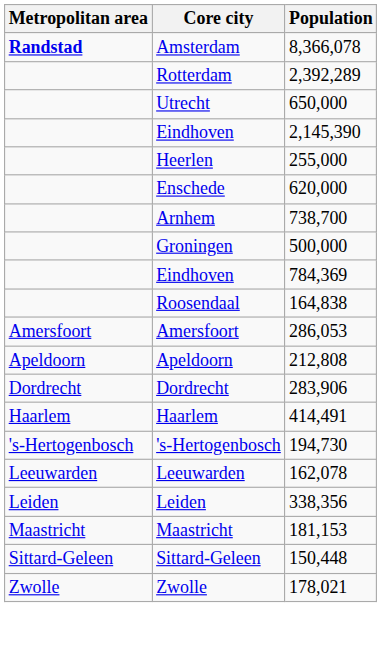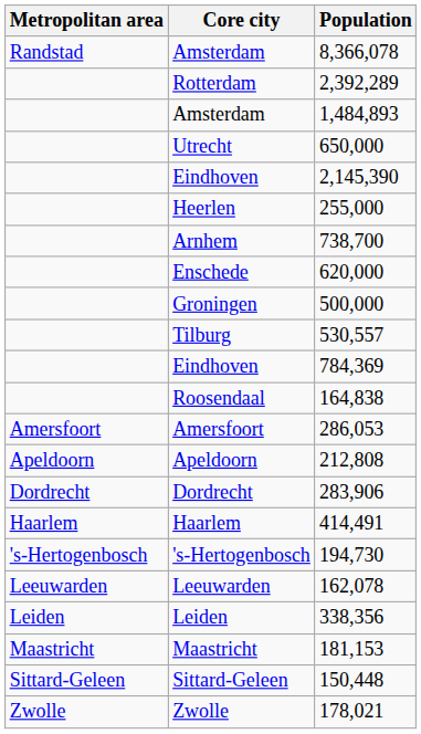 <table class="wikitable sortable">
 <tr>
 <th>Metropolitan area</th>
 <th>Core city</th>
 <th>Population</th>
 </tr>
 <tr>
-<td><strong><a href='#'>Randstad</a></strong></td>
+<td><a href='#'>Randstad</a></td>
 <td><a href='#'>Amsterdam</a></td>
 <td>8,366,078</td>
 </tr>
 <tr>
 <td></td>
 <td><a href='#'>Rotterdam</a></td>
 <td>2,392,289</td>
+</tr>
+<tr>
+<td></td>
+<td>Amsterdam</td>
+<td>1,484,893</td>
 </tr>
 <tr>
 <td></td>
 <td><a href='#'>Utrecht</a></td>
 <td>650,000</td>
 </tr>
 <tr>
 <td></td>
 <td><a href='#'>Eindhoven</a></td>
 <td>2,145,390</td>
 </tr>
 <tr>
 <td></td>
 <td><a href='#'>Heerlen</a></td>
 <td>255,000</td>
 </tr>
 <tr>
 <td></td>
+<td><a href='#'>Arnhem</a></td>
+<td>738,700</td>
+</tr>
+<tr>
+<td></td>
 <td><a href='#'>Enschede</a></td>
 <td>620,000</td>
 </tr>
 <tr>
 <td></td>
-<td><a href='#'>Arnhem</a></td>
-<td>738,700</td>
+<td><a href='#'>Groningen</a></td>
+<td>500,000</td>
 </tr>
 <tr>
 <td></td>
-<td><a href='#'>Groningen</a></td>
-<td>500,000</td>
+<td><a href='#'>Tilburg</a></td>
+<td>530,557</td>
 </tr>
 <tr>
 <td></td>
 <td><a href='#'>Eindhoven</a></td>
 <td>784,369</td>
 </tr>
 <tr>
 <td></td>
 <td><a href='#'>Roosendaal</a></td>
 <td>164,838</td>
 </tr>
 <tr>
 <td><a href='#'>Amersfoort</a></td>
 <td><a href='#'>Amersfoort</a></td>
 <td>286,053</td>
 </tr>
 <tr>
 <td><a href='#'>Apeldoorn</a></td>
 <td><a href='#'>Apeldoorn</a></td>
 <td>212,808</td>
 </tr>
 <tr>
 <td><a href='#'>Dordrecht</a></td>
 <td><a href='#'>Dordrecht</a></td>
 <td>283,906</td>
 </tr>
 <tr>
 <td><a href='#'>Haarlem</a></td>
 <td><a href='#'>Haarlem</a></td>
 <td>414,491</td>
 </tr>
 <tr>
 <td><a href='#'>'s-Hertogenbosch</a></td>
 <td><a href='#'>'s-Hertogenbosch</a></td>
 <td>194,730</td>
 </tr>
 <tr>
 <td><a href='#'>Leeuwarden</a></td>
 <td><a href='#'>Leeuwarden</a></td>
 <td>162,078</td>
 </tr>
 <tr>
 <td><a href='#'>Leiden</a></td>
 <td><a href='#'>Leiden</a></td>
 <td>338,356</td>
 </tr>
 <tr>
 <td><a href='#'>Maastricht</a></td>
 <td><a href='#'>Maastricht</a></td>
 <td>181,153</td>
 </tr>
 <tr>
 <td><a href='#'>Sittard-Geleen</a></td>
 <td><a href='#'>Sittard-Geleen</a></td>
 <td>150,448</td>
 </tr>
 <tr>
 <td><a href='#'>Zwolle</a></td>
 <td><a href='#'>Zwolle</a></td>
 <td>178,021</td>
 </tr>
 </table>
